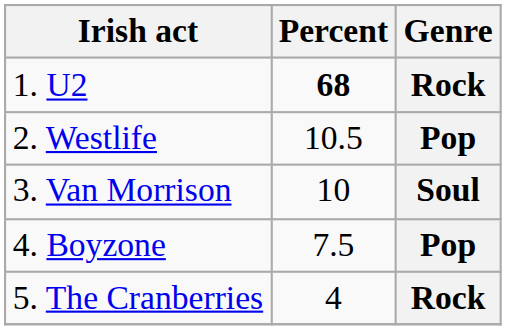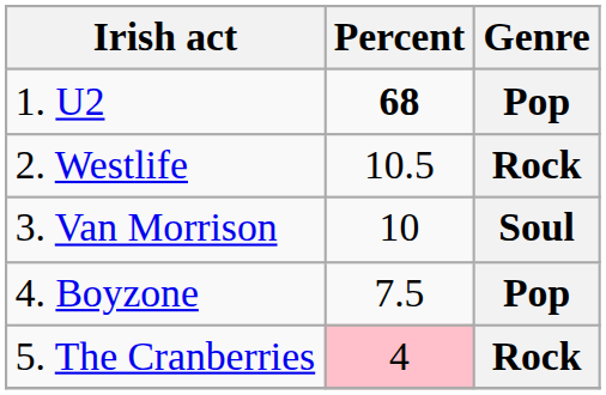 <table class="wikitable">
 <tr>
 <th style="text-align:center;">Irish act</th>
 <th style="text-align:center;">Percent</th>
 <th style="text-align:center;">Genre</th>
 </tr>
 <tr>
 <td align="left">1. <a href='#'>U2</a></td>
 <td style="text-align:center;"><strong>68</strong></td>
-<th style="text-align:center;">Rock</th>
+<th style="text-align:center;">Pop</th>
 </tr>
 <tr>
 <td align="left">2. <a href='#'>Westlife</a></td>
 <td style="text-align:center;">10.5</td>
-<th style="text-align:center;">Pop</th>
+<th style="text-align:center;">Rock</th>
 </tr>
 <tr>
 <td align="left">3. <a href='#'>Van Morrison</a></td>
 <td style="text-align:center;">10</td>
 <th style="text-align:center;">Soul</th>
 </tr>
 <tr>
 <td align="left">4. <a href='#'>Boyzone</a></td>
 <td style="text-align:center;">7.5</td>
 <th style="text-align:center;">Pop</th>
 </tr>
 <tr>
 <td align="left">5. <a href='#'>The Cranberries</a></td>
-<td style="text-align:center;">4</td>
+<td style="background: pink; text-align:center;">4</td>
 <th style="text-align:center;">Rock</th>
 </tr>
 <tr |->
 </tr>
 </table>
